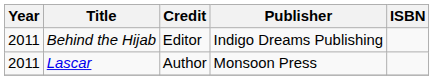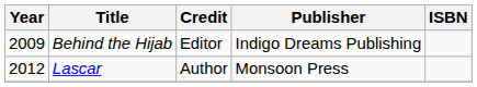 <table class="wikitable sortable">
 <tr>
 <th>Year</th>
 <th>Title</th>
 <th>Credit</th>
 <th>Publisher</th>
 <th>ISBN</th>
 </tr>
 <tr>
-<td rowspan="1">2011</td>
+<td rowspan="1">2009</td>
 <td><em>Behind the Hijab</em></td>
 <td>Editor</td>
 <td>Indigo Dreams Publishing</td>
 <td></td>
 </tr>
 <tr>
-<td rowspan="1">2011</td>
+<td rowspan="1">2012</td>
 <td><em><a href='#'>Lascar</a></em></td>
 <td>Author</td>
 <td>Monsoon Press</td>
 <td></td>
 </tr>
 <tr>
 </tr>
 </table>
